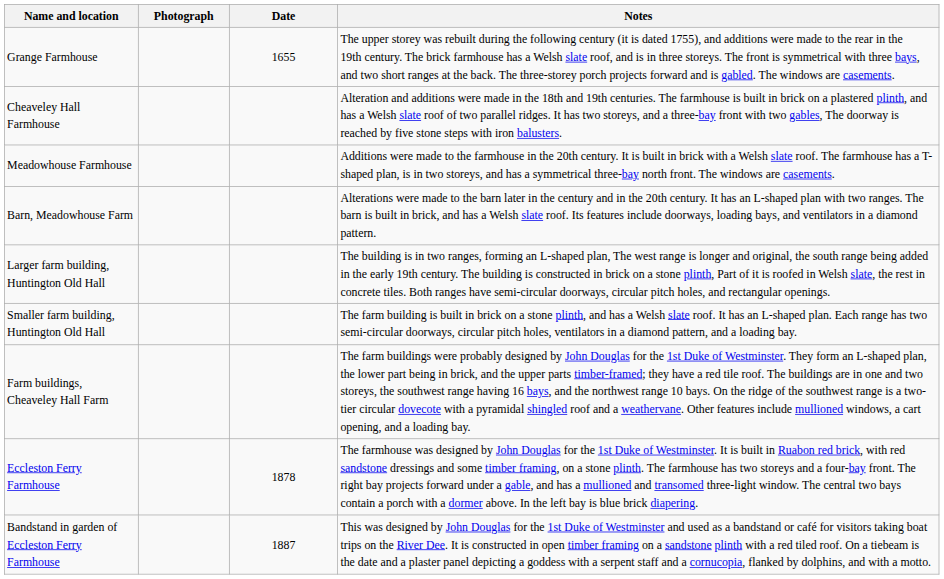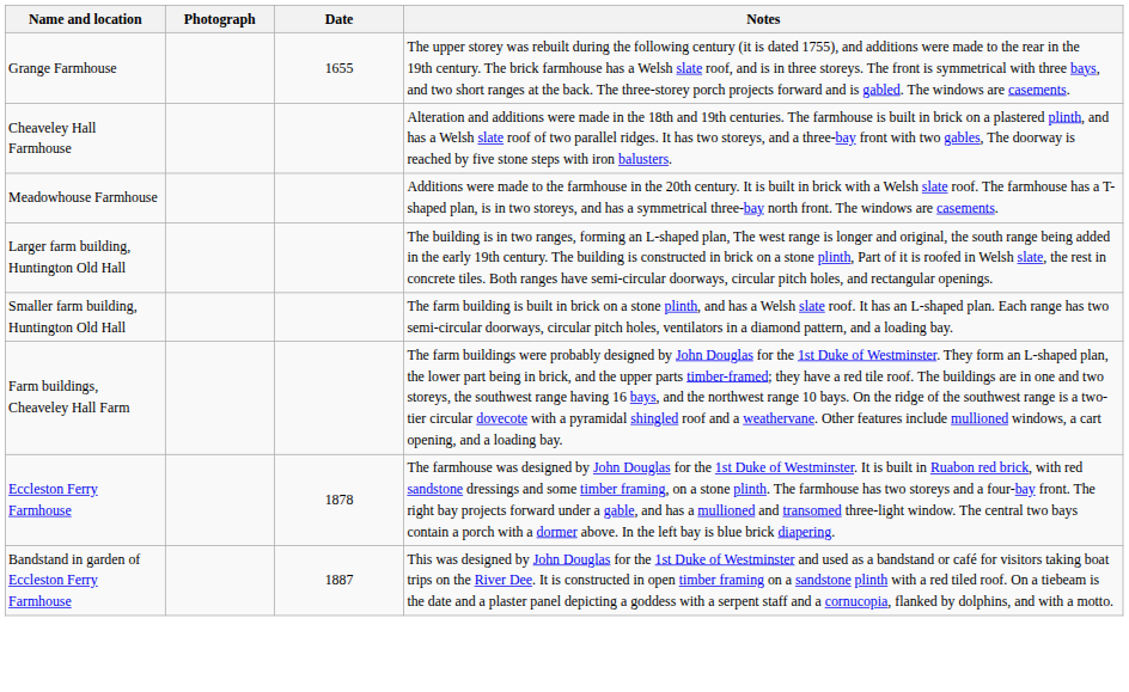 <table class="wikitable sortable plainrowheaders" style="width:100%;border:0px;text-align:left;line-height:150%;">
 <tr>
 <th scope="col" style="width:150px">Name and location</th>
 <th scope="col" style="width:100px" class="unsortable">Photograph</th>
 <th scope="col" style="width:120px">Date</th>
 <th scope="col" style="width:700px" class="unsortable">Notes</th>
 </tr>
 <tr>
 <td>Grange Farmhouse<br><small></small></td>
 <td></td>
 <td align="center">1655</td>
 <td>The upper storey was rebuilt during the following century (it is dated 1755), and additions were made to the rear in the 19th century. The brick farmhouse has a Welsh <a href='#'>slate</a> roof, and is in three storeys. The front is symmetrical with three <a href='#'>bays</a>, and two short ranges at the back. The three-storey porch projects forward and is <a href='#'>gabled</a>. The windows are <a href='#'>casements</a>.</td>
 </tr>
 <tr>
 <td>Cheaveley Hall Farmhouse<br><small></small></td>
 <td></td>
 <td align="center"></td>
 <td>Alteration and additions were made in the 18th and 19th centuries. The farmhouse is built in brick on a plastered <a href='#'>plinth</a>, and has a Welsh <a href='#'>slate</a> roof of two parallel ridges. It has two storeys, and a three-<a href='#'>bay</a> front with two <a href='#'>gables</a>, The doorway is reached by five stone steps with iron <a href='#'>balusters</a>.</td>
 </tr>
 <tr>
 <td>Meadowhouse Farmhouse<br><small></small></td>
 <td></td>
 <td align="center"></td>
 <td>Additions were made to the farmhouse in the 20th century. It is built in brick with a Welsh <a href='#'>slate</a> roof. The farmhouse has a T-shaped plan, is in two storeys, and has a symmetrical three-<a href='#'>bay</a> north front. The windows are <a href='#'>casements</a>.</td>
-</tr>
-<tr>
-<td>Barn, Meadowhouse Farm<br><small></small></td>
-<td></td>
-<td align="center"></td>
-<td>Alterations were made to the barn later in the century and in the 20th century. It has an L-shaped plan with two ranges. The barn is built in brick, and has a Welsh <a href='#'>slate</a> roof. Its features include doorways, loading bays, and ventilators in a diamond pattern.</td>
 </tr>
 <tr>
 <td>Larger farm building, Huntington Old Hall<br><small></small></td>
 <td></td>
 <td align="center"></td>
 <td>The building is in two ranges, forming an L-shaped plan, The west range is longer and original, the south range being added in the early 19th century. The building is constructed in brick on a stone <a href='#'>plinth</a>, Part of it is roofed in Welsh <a href='#'>slate</a>, the rest in concrete tiles. Both ranges have semi-circular doorways, circular pitch holes, and rectangular openings.</td>
 </tr>
 <tr>
 <td>Smaller farm building, Huntington Old Hall<br><small></small></td>
 <td></td>
 <td align="center"></td>
 <td>The farm building is built in brick on a stone <a href='#'>plinth</a>, and has a Welsh <a href='#'>slate</a> roof. It has an L-shaped plan. Each range has two semi-circular doorways, circular pitch holes, ventilators in a diamond pattern, and a loading bay.</td>
 </tr>
 <tr>
 <td>Farm buildings,<br>Cheaveley Hall Farm<br><small></small></td>
 <td></td>
 <td align="center"></td>
 <td>The farm buildings were probably designed by <a href='#'>John Douglas</a> for the <a href='#'>1st Duke of Westminster</a>. They form an L-shaped plan, the lower part being in brick, and the upper parts <a href='#'>timber-framed</a>; they have a red tile roof. The buildings are in one and two storeys, the southwest range having 16 <a href='#'>bays</a>, and the northwest range 10 bays. On the ridge of the southwest range is a two-tier circular <a href='#'>dovecote</a> with a pyramidal <a href='#'>shingled</a> roof and a <a href='#'>weathervane</a>. Other features include <a href='#'>mullioned</a> windows, a cart opening, and a loading bay.</td>
 </tr>
 <tr>
 <td><a href='#'>Eccleston Ferry Farmhouse</a><br><small></small></td>
 <td></td>
 <td align="center">1878</td>
 <td>The farmhouse was designed by <a href='#'>John Douglas</a> for the <a href='#'>1st Duke of Westminster</a>. It is built in <a href='#'>Ruabon red brick</a>, with red <a href='#'>sandstone</a> dressings and some <a href='#'>timber framing</a>, on a stone <a href='#'>plinth</a>. The farmhouse has two storeys and a four-<a href='#'>bay</a> front. The right bay projects forward under a <a href='#'>gable</a>, and has a <a href='#'>mullioned</a> and <a href='#'>transomed</a> three-light window. The central two bays contain a porch with a <a href='#'>dormer</a> above. In the left bay is blue brick <a href='#'>diapering</a>.</td>
 </tr>
 <tr>
 <td>Bandstand in garden of <a href='#'>Eccleston Ferry Farmhouse</a><br><small></small></td>
 <td></td>
 <td align="center">1887</td>
 <td>This was designed by <a href='#'>John Douglas</a> for the <a href='#'>1st Duke of Westminster</a> and used as a bandstand or café for visitors taking boat trips on the <a href='#'>River Dee</a>. It is constructed in open <a href='#'>timber framing</a> on a <a href='#'>sandstone</a> <a href='#'>plinth</a> with a red tiled roof. On a tiebeam is the date and a plaster panel depicting a goddess with a serpent staff and a <a href='#'>cornucopia</a>, flanked by dolphins, and with a motto.</td>
 </tr>
 <tr>
 </tr>
 </table>
